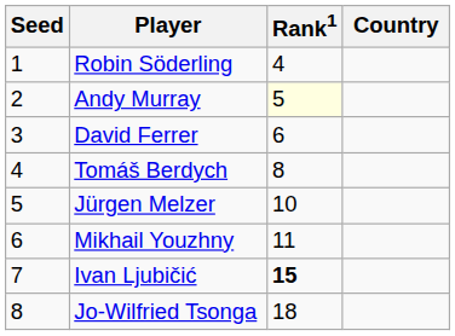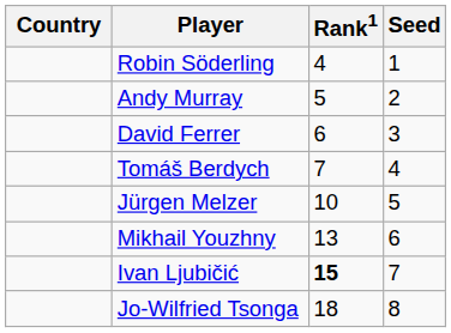 <table class="sortable wikitable">
 <tr>
-<th>Seed</th>
+<th width="70">Country</th>
 <th width="135">Player</th>
 <th>Rank<sup>1</sup></th>
-<th width="70">Country</th>
+<th>Seed</th>
 </tr>
 <tr>
-<td>1</td>
+<td></td>
 <td><a href='#'>Robin Söderling</a></td>
 <td>4</td>
-<td></td>
+<td>1</td>
 </tr>
 <tr>
+<td></td>
+<td><a href='#'>Andy Murray</a></td>
+<td>5</td>
 <td>2</td>
-<td><a href='#'>Andy Murray</a></td>
-<td style="background: lightyellow;">5</td>
-<td></td>
 </tr>
 <tr>
-<td>3</td>
+<td></td>
 <td><a href='#'>David Ferrer</a></td>
 <td>6</td>
-<td></td>
+<td>3</td>
 </tr>
 <tr>
+<td></td>
+<td><a href='#'>Tomáš Berdych</a></td>
+<td>7</td>
 <td>4</td>
-<td><a href='#'>Tomáš Berdych</a></td>
-<td>8</td>
-<td></td>
 </tr>
 <tr>
-<td>5</td>
+<td></td>
 <td><a href='#'>Jürgen Melzer</a></td>
 <td>10</td>
-<td></td>
+<td>5</td>
 </tr>
 <tr>
+<td></td>
+<td><a href='#'>Mikhail Youzhny</a></td>
+<td>13</td>
 <td>6</td>
-<td><a href='#'>Mikhail Youzhny</a></td>
-<td>11</td>
-<td></td>
 </tr>
 <tr>
-<td>7</td>
+<td></td>
 <td><a href='#'>Ivan Ljubičić</a></td>
 <td><strong>15</strong></td>
-<td></td>
+<td>7</td>
 </tr>
 <tr>
-<td>8</td>
+<td></td>
 <td><a href='#'>Jo-Wilfried Tsonga</a></td>
 <td>18</td>
-<td></td>
+<td>8</td>
 </tr>
 </table>
